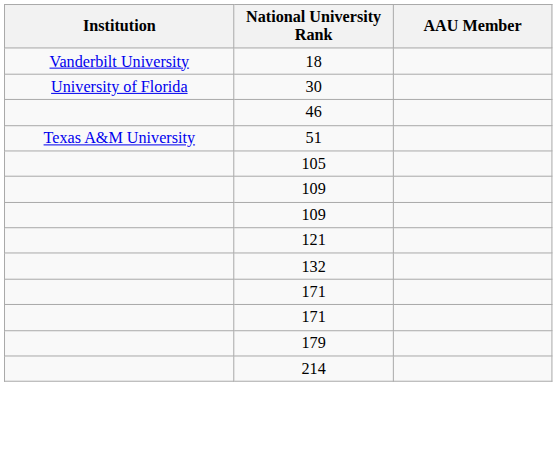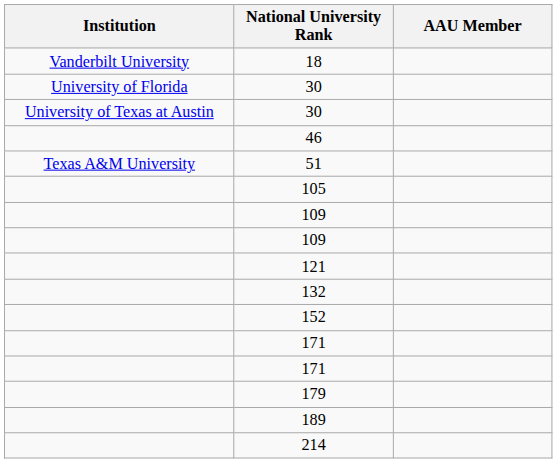 <table class="wikitable sortable" style="text-align: center">
 <tr>
 <th style="width:220px;">Institution</th>
 <th style="width:150px;">National University Rank</th>
 <th style="width:150px;">AAU Member</th>
 </tr>
 <tr>
 <td><a href='#'>Vanderbilt University</a></td>
 <td>18</td>
 <td></td>
 </tr>
 <tr>
 <td><a href='#'>University of Florida</a></td>
+<td>30</td>
+<td></td>
+</tr>
+<tr>
+<td><a href='#'>University of Texas at Austin</a></td>
 <td>30</td>
 <td></td>
 </tr>
 <tr>
 <td></td>
 <td>46</td>
 <td></td>
 </tr>
 <tr>
 <td><a href='#'>Texas A&M University</a></td>
 <td>51</td>
 <td></td>
 </tr>
 <tr>
 <td></td>
 <td>105</td>
 <td></td>
 </tr>
 <tr>
 <td></td>
 <td>109</td>
 <td></td>
 </tr>
 <tr>
 <td></td>
 <td>109</td>
 <td></td>
 </tr>
 <tr>
 <td></td>
 <td>121</td>
 <td></td>
 </tr>
 <tr>
 <td></td>
 <td>132</td>
 <td></td>
 </tr>
 <tr>
 <td></td>
+<td>152</td>
+<td></td>
+</tr>
+<tr>
+<td></td>
 <td>171</td>
 <td></td>
 </tr>
 <tr>
 <td></td>
 <td>171</td>
 <td></td>
 </tr>
 <tr>
 <td></td>
 <td>179</td>
 <td></td>
 </tr>
 <tr>
 <td></td>
+<td>189</td>
+<td></td>
+</tr>
+<tr>
+<td></td>
 <td>214</td>
 <td></td>
 </tr>
 </table>
